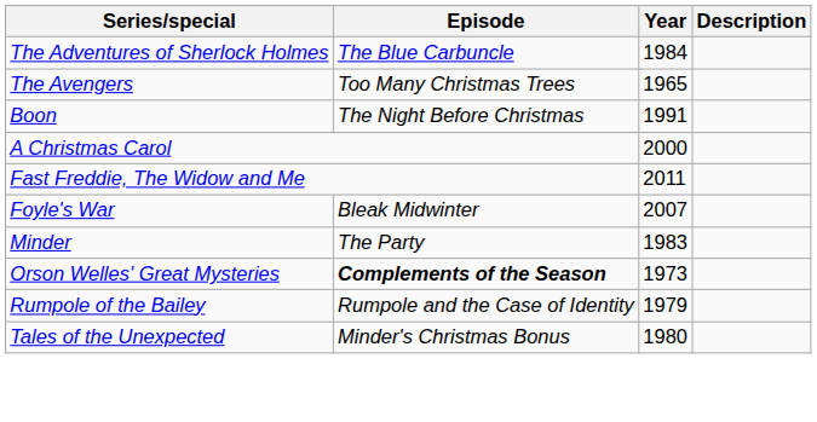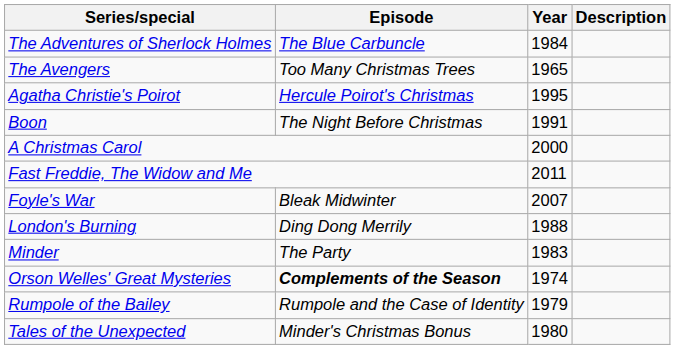 <table class="wikitable sortable">
 <tr>
 <th>Series/special</th>
 <th>Episode</th>
 <th>Year</th>
 <th>Description</th>
 </tr>
 <tr>
 <td><em><a href='#'>The Adventures of Sherlock Holmes</a></em></td>
 <td><em><a href='#'>The Blue Carbuncle</a></em></td>
 <td>1984</td>
 <td></td>
 </tr>
 <tr>
 <td><em><a href='#'>The Avengers</a></em></td>
 <td><em>Too Many Christmas Trees</em></td>
 <td>1965</td>
+<td></td>
+</tr>
+<tr>
+<td><em><a href='#'>Agatha Christie's Poirot</a></em></td>
+<td><em><a href='#'>Hercule Poirot's Christmas</a></em></td>
+<td>1995</td>
 <td></td>
 </tr>
 <tr>
 <td><em><a href='#'>Boon</a></em></td>
 <td><em>The Night Before Christmas</em></td>
 <td>1991</td>
 <td></td>
 </tr>
 <tr>
 <td colspan="2"><em><a href='#'>A Christmas Carol</a></em></td>
 <td>2000</td>
 <td></td>
 </tr>
 <tr>
 <td colspan="2"><em><a href='#'>Fast Freddie, The Widow and Me</a></em></td>
 <td>2011</td>
 <td></td>
 </tr>
 <tr>
 <td><em><a href='#'>Foyle's War</a></em></td>
 <td><em>Bleak Midwinter</em></td>
 <td>2007</td>
 <td></td>
 </tr>
 <tr>
+<td><em><a href='#'>London's Burning</a></em></td>
+<td><em>Ding Dong Merrily</em></td>
+<td>1988</td>
+<td></td>
+</tr>
+<tr>
 <td><em><a href='#'>Minder</a></em></td>
 <td><em>The Party</em></td>
 <td>1983</td>
 <td></td>
 </tr>
 <tr>
 <td><em><a href='#'>Orson Welles' Great Mysteries</a></em></td>
 <td><strong><em>Complements of the Season</em></strong></td>
-<td>1973</td>
+<td>1974</td>
 <td></td>
 </tr>
 <tr>
 <td><em><a href='#'>Rumpole of the Bailey</a></em></td>
 <td><em>Rumpole and the Case of Identity</em></td>
 <td>1979</td>
 <td></td>
 </tr>
 <tr>
 <td><em><a href='#'>Tales of the Unexpected</a></em></td>
 <td><em>Minder's Christmas Bonus</em></td>
 <td>1980</td>
 <td></td>
 </tr>
 </table>
